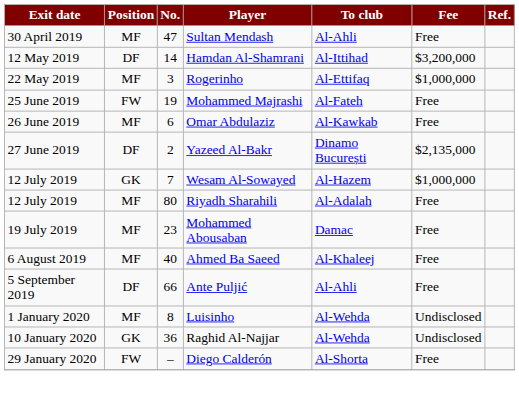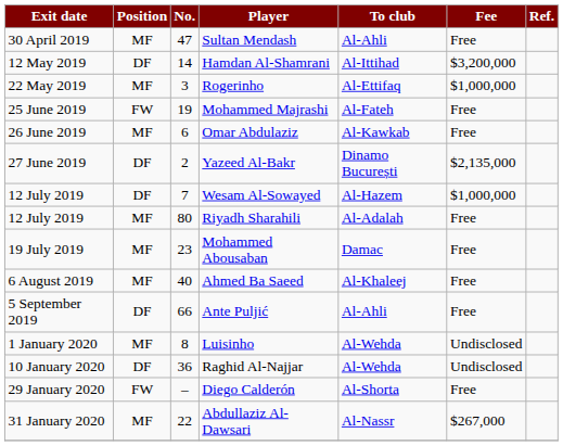 <table class="wikitable sortable">
 <tr>
 <th style="background:maroon; color:white;"><strong>Exit date</strong></th>
 <th style="background:maroon; color:white;"><strong>Position</strong></th>
 <th style="background:maroon; color:white;"><strong>No.</strong></th>
 <th style="background:maroon; color:white;"><strong>Player</strong></th>
 <th style="background:maroon; color:white;"><strong>To club</strong></th>
 <th style="background:maroon; color:white;"><strong>Fee</strong></th>
 <th style="background:maroon; color:white;"><strong>Ref.</strong></th>
 </tr>
 <tr>
 <td>30 April 2019</td>
 <td style="text-align:center;">MF</td>
 <td style="text-align:center;">47</td>
 <td style="text-align:left;"> <a href='#'>Sultan Mendash</a></td>
 <td style="text-align:left;"> <a href='#'>Al-Ahli</a></td>
 <td>Free</td>
 <td></td>
 </tr>
 <tr>
 <td>12 May 2019</td>
 <td style="text-align:center;">DF</td>
 <td style="text-align:center;">14</td>
 <td style="text-align:left;"> <a href='#'>Hamdan Al-Shamrani</a></td>
 <td style="text-align:left;"> <a href='#'>Al-Ittihad</a></td>
 <td>$3,200,000</td>
 <td></td>
 </tr>
 <tr>
 <td>22 May 2019</td>
 <td style="text-align:center;">MF</td>
 <td style="text-align:center;">3</td>
 <td style="text-align:left;"> <a href='#'>Rogerinho</a></td>
 <td style="text-align:left;"> <a href='#'>Al-Ettifaq</a></td>
 <td>$1,000,000</td>
 <td></td>
 </tr>
 <tr>
 <td>25 June 2019</td>
 <td style="text-align:center;">FW</td>
 <td style="text-align:center;">19</td>
 <td style="text-align:left;"> <a href='#'>Mohammed Majrashi</a></td>
 <td style="text-align:left;"> <a href='#'>Al-Fateh</a></td>
 <td>Free</td>
 <td></td>
 </tr>
 <tr>
 <td>26 June 2019</td>
 <td style="text-align:center;">MF</td>
 <td style="text-align:center;">6</td>
 <td style="text-align:left;"> <a href='#'>Omar Abdulaziz</a></td>
 <td style="text-align:left;"> <a href='#'>Al-Kawkab</a></td>
 <td>Free</td>
 <td></td>
 </tr>
 <tr>
 <td>27 June 2019</td>
 <td style="text-align:center;">DF</td>
 <td style="text-align:center;">2</td>
 <td style="text-align:left;"> <a href='#'>Yazeed Al-Bakr</a></td>
 <td style="text-align:left;"> <a href='#'>Dinamo București</a></td>
 <td>$2,135,000</td>
 <td></td>
 </tr>
 <tr>
 <td>12 July 2019</td>
-<td style="text-align:center;">GK</td>
+<td style="text-align:center;">DF</td>
 <td style="text-align:center;">7</td>
 <td style="text-align:left;"> <a href='#'>Wesam Al-Sowayed</a></td>
 <td style="text-align:left;"> <a href='#'>Al-Hazem</a></td>
 <td>$1,000,000</td>
 <td></td>
 </tr>
 <tr>
 <td>12 July 2019</td>
 <td style="text-align:center;">MF</td>
 <td style="text-align:center;">80</td>
 <td style="text-align:left;"> <a href='#'>Riyadh Sharahili</a></td>
 <td style="text-align:left;"> <a href='#'>Al-Adalah</a></td>
 <td>Free</td>
 <td></td>
 </tr>
 <tr>
 <td>19 July 2019</td>
 <td style="text-align:center;">MF</td>
 <td style="text-align:center;">23</td>
 <td style="text-align:left;"> <a href='#'>Mohammed Abousaban</a></td>
 <td style="text-align:left;"> <a href='#'>Damac</a></td>
 <td>Free</td>
 <td></td>
 </tr>
 <tr>
 <td>6 August 2019</td>
 <td style="text-align:center;">MF</td>
 <td style="text-align:center;">40</td>
 <td style="text-align:left;"> <a href='#'>Ahmed Ba Saeed</a></td>
 <td style="text-align:left;"> <a href='#'>Al-Khaleej</a></td>
 <td>Free</td>
 <td></td>
 </tr>
 <tr>
 <td>5 September 2019</td>
 <td style="text-align:center;">DF</td>
 <td style="text-align:center;">66</td>
 <td style="text-align:left;"> <a href='#'>Ante Puljić</a></td>
 <td style="text-align:left;"> <a href='#'>Al-Ahli</a></td>
 <td>Free</td>
 <td></td>
 </tr>
 <tr>
 <td>1 January 2020</td>
 <td style="text-align:center;">MF</td>
 <td style="text-align:center;">8</td>
 <td style="text-align:left;"> <a href='#'>Luisinho</a></td>
 <td style="text-align:left;"> <a href='#'>Al-Wehda</a></td>
 <td>Undisclosed</td>
 <td></td>
 </tr>
 <tr>
 <td>10 January 2020</td>
-<td style="text-align:center;">GK</td>
+<td style="text-align:center;">DF</td>
 <td style="text-align:center;">36</td>
 <td style="text-align:left;"> Raghid Al-Najjar</td>
 <td style="text-align:left;"> <a href='#'>Al-Wehda</a></td>
 <td>Undisclosed</td>
 <td></td>
 </tr>
 <tr>
 <td>29 January 2020</td>
 <td style="text-align:center;">FW</td>
 <td style="text-align:center;">–</td>
 <td style="text-align:left;"> <a href='#'>Diego Calderón</a></td>
 <td style="text-align:left;"> <a href='#'>Al-Shorta</a></td>
 <td>Free</td>
 <td></td>
 </tr>
 <tr>
+<td>31 January 2020</td>
+<td style="text-align:center;">MF</td>
+<td style="text-align:center;">22</td>
+<td style="text-align:left;"> <a href='#'>Abdullaziz Al-Dawsari</a></td>
+<td style="text-align:left;"> <a href='#'>Al-Nassr</a></td>
+<td>$267,000</td>
+<td></td>
+</tr>
+<tr>
 </tr>
 </table>
